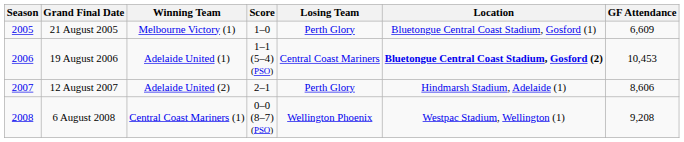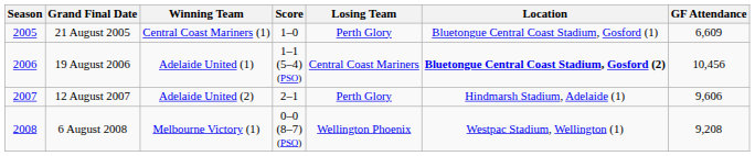 <table class="wikitable" style="text-align: center;">
 <tr>
 <th>Season</th>
 <th>Grand Final Date</th>
 <th>Winning Team</th>
 <th>Score</th>
 <th>Losing Team</th>
 <th>Location</th>
 <th>GF Attendance</th>
 </tr>
 <tr>
 <td><a href='#'>2005</a></td>
 <td>21 August 2005</td>
-<td><a href='#'>Melbourne Victory</a> (1)</td>
+<td><a href='#'>Central Coast Mariners</a> (1)</td>
 <td>1–0</td>
 <td><a href='#'>Perth Glory</a></td>
 <td><a href='#'>Bluetongue Central Coast Stadium</a>, <a href='#'>Gosford</a> (1)</td>
 <td>6,609</td>
 </tr>
 <tr>
 <td><a href='#'>2006</a></td>
 <td>19 August 2006</td>
 <td><a href='#'>Adelaide United</a> (1)</td>
 <td>1–1<br>(5–4)<br><small>(<a href='#'>PSO</a>)</small></td>
 <td><a href='#'>Central Coast Mariners</a></td>
 <td><strong><a href='#'>Bluetongue Central Coast Stadium</a>, <a href='#'>Gosford</a> (2)</strong></td>
-<td>10,453</td>
+<td>10,456</td>
 </tr>
 <tr>
 <td><a href='#'>2007</a></td>
 <td>12 August 2007</td>
 <td><a href='#'>Adelaide United</a> (2)</td>
 <td>2–1</td>
 <td><a href='#'>Perth Glory</a></td>
 <td><a href='#'>Hindmarsh Stadium</a>, <a href='#'>Adelaide</a> (1)</td>
-<td>8,606</td>
+<td>9,606</td>
 </tr>
 <tr>
 <td><a href='#'>2008</a></td>
 <td>6 August 2008</td>
-<td><a href='#'>Central Coast Mariners</a> (1)</td>
+<td><a href='#'>Melbourne Victory</a> (1)</td>
 <td>0–0<br>(8–7)<br><small>(<a href='#'>PSO</a>)</small></td>
 <td><a href='#'>Wellington Phoenix</a></td>
 <td><a href='#'>Westpac Stadium</a>, <a href='#'>Wellington</a> (1)</td>
 <td>9,208</td>
 </tr>
 </table>
